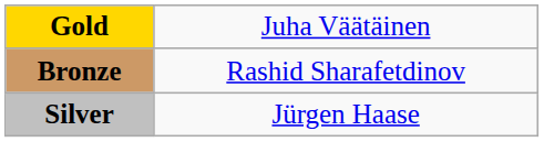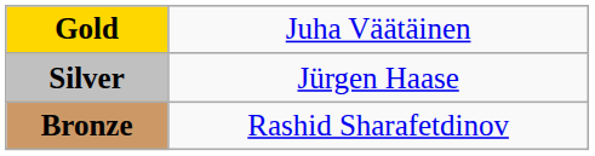 <table class="wikitable" style="text-align:center; " width="35%">
 <tr>
 <td bgcolor="gold"><strong>Gold</strong></td>
 <td><a href='#'>Juha Väätäinen</a><br>  <small><em></em></small></td>
 </tr>
 <tr>
+<td bgcolor="silver"><strong>Silver</strong></td>
+<td><a href='#'>Jürgen Haase</a><br>  <small><em></em></small></td>
+</tr>
+<tr>
 <td bgcolor="CC9966"><strong>Bronze</strong></td>
 <td><a href='#'>Rashid Sharafetdinov</a><br>  <small><em></em></small></td>
 </tr>
-<tr>
-<td bgcolor="silver"><strong>Silver</strong></td>
-<td><a href='#'>Jürgen Haase</a><br>  <small><em></em></small></td>
-</tr>
 </table>
